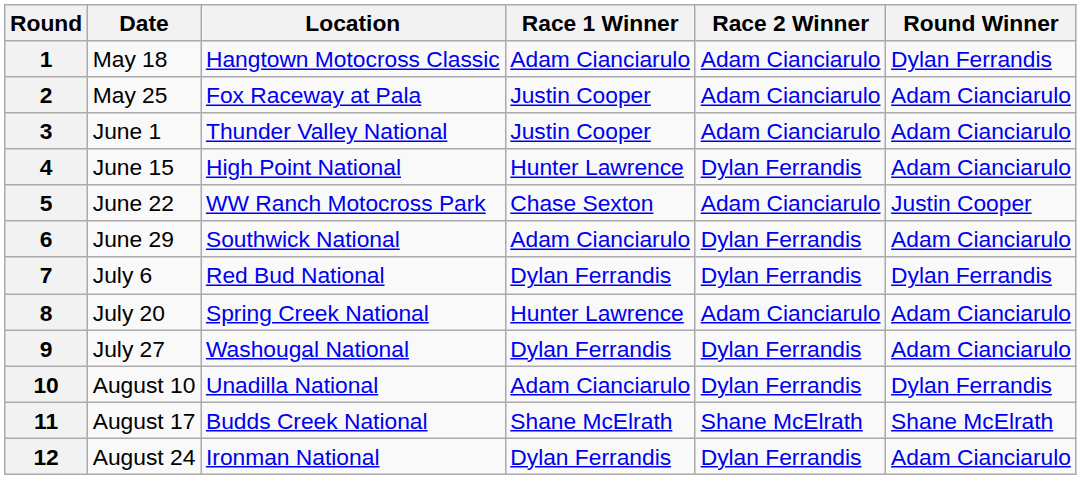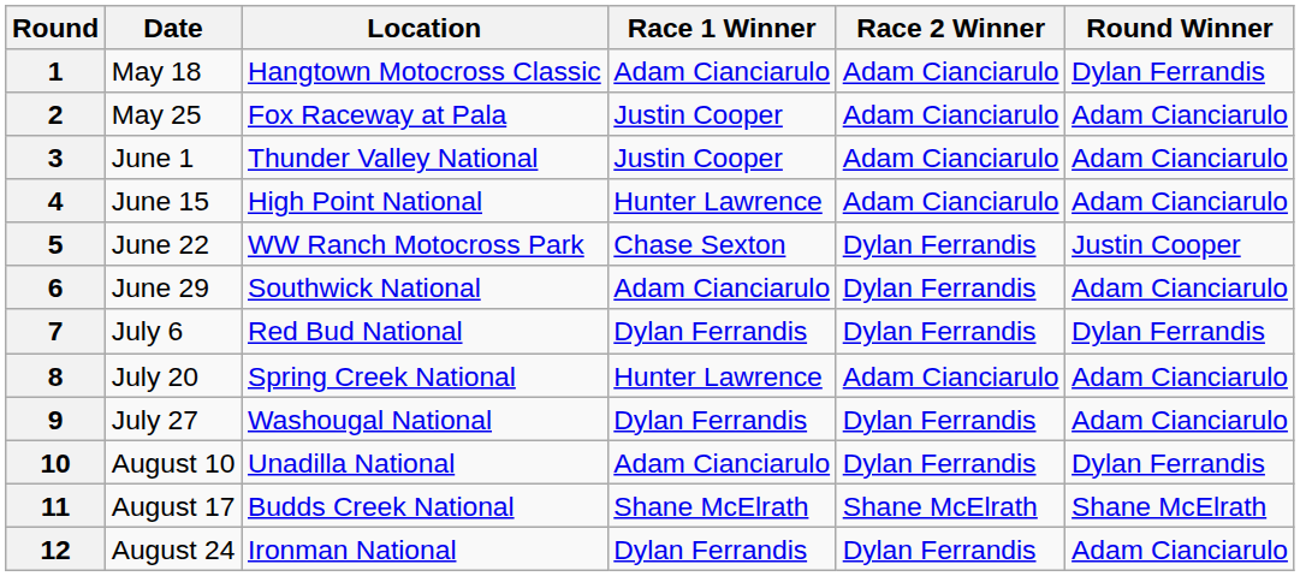 <table class="wikitable" style="font-size: 95%;">
 <tr>
 <th align=center>Round</th>
 <th align=center>Date</th>
 <th align=center>Location</th>
 <th align=center>Race 1 Winner</th>
 <th align=center>Race 2 Winner</th>
 <th align=center>Round Winner</th>
 </tr>
 <tr>
 <th>1</th>
 <td>May 18</td>
 <td> <a href='#'>Hangtown Motocross Classic</a></td>
 <td> <a href='#'>Adam Cianciarulo</a></td>
 <td> <a href='#'>Adam Cianciarulo</a></td>
 <td> <a href='#'>Dylan Ferrandis</a></td>
 </tr>
 <tr>
 <th>2</th>
 <td>May 25</td>
 <td> <a href='#'>Fox Raceway at Pala</a></td>
 <td> <a href='#'>Justin Cooper</a></td>
 <td> <a href='#'>Adam Cianciarulo</a></td>
 <td> <a href='#'>Adam Cianciarulo</a></td>
 </tr>
 <tr>
 <th>3</th>
 <td>June 1</td>
 <td> <a href='#'>Thunder Valley National</a></td>
 <td> <a href='#'>Justin Cooper</a></td>
 <td> <a href='#'>Adam Cianciarulo</a></td>
 <td> <a href='#'>Adam Cianciarulo</a></td>
 </tr>
 <tr>
 <th>4</th>
 <td>June 15</td>
 <td> <a href='#'>High Point National</a></td>
 <td> <a href='#'>Hunter Lawrence</a></td>
-<td> <a href='#'>Dylan Ferrandis</a></td>
+<td> <a href='#'>Adam Cianciarulo</a></td>
 <td> <a href='#'>Adam Cianciarulo</a></td>
 </tr>
 <tr>
 <th>5</th>
 <td>June 22</td>
 <td> <a href='#'>WW Ranch Motocross Park</a></td>
 <td> <a href='#'>Chase Sexton</a></td>
-<td> <a href='#'>Adam Cianciarulo</a></td>
+<td> <a href='#'>Dylan Ferrandis</a></td>
 <td> <a href='#'>Justin Cooper</a></td>
 </tr>
 <tr>
 <th>6</th>
 <td>June 29</td>
 <td> <a href='#'>Southwick National</a></td>
 <td> <a href='#'>Adam Cianciarulo</a></td>
 <td> <a href='#'>Dylan Ferrandis</a></td>
 <td> <a href='#'>Adam Cianciarulo</a></td>
 </tr>
 <tr>
 <th>7</th>
 <td>July 6</td>
 <td> <a href='#'>Red Bud National</a></td>
 <td> <a href='#'>Dylan Ferrandis</a></td>
 <td> <a href='#'>Dylan Ferrandis</a></td>
 <td> <a href='#'>Dylan Ferrandis</a></td>
 </tr>
 <tr>
 <th>8</th>
 <td>July 20</td>
 <td> <a href='#'>Spring Creek National</a></td>
 <td> <a href='#'>Hunter Lawrence</a></td>
 <td> <a href='#'>Adam Cianciarulo</a></td>
 <td> <a href='#'>Adam Cianciarulo</a></td>
 </tr>
 <tr>
 <th>9</th>
 <td>July 27</td>
 <td> <a href='#'>Washougal National</a></td>
 <td> <a href='#'>Dylan Ferrandis</a></td>
 <td> <a href='#'>Dylan Ferrandis</a></td>
 <td> <a href='#'>Adam Cianciarulo</a></td>
 </tr>
 <tr>
 <th>10</th>
 <td>August 10</td>
 <td> <a href='#'>Unadilla National</a></td>
 <td> <a href='#'>Adam Cianciarulo</a></td>
 <td> <a href='#'>Dylan Ferrandis</a></td>
 <td> <a href='#'>Dylan Ferrandis</a></td>
 </tr>
 <tr>
 <th>11</th>
 <td>August 17</td>
 <td> <a href='#'>Budds Creek National</a></td>
 <td> <a href='#'>Shane McElrath</a></td>
 <td> <a href='#'>Shane McElrath</a></td>
 <td> <a href='#'>Shane McElrath</a></td>
 </tr>
 <tr>
 <th>12</th>
 <td>August 24</td>
 <td> <a href='#'>Ironman National</a></td>
 <td> <a href='#'>Dylan Ferrandis</a></td>
 <td> <a href='#'>Dylan Ferrandis</a></td>
 <td> <a href='#'>Adam Cianciarulo</a></td>
 </tr>
 </table>
